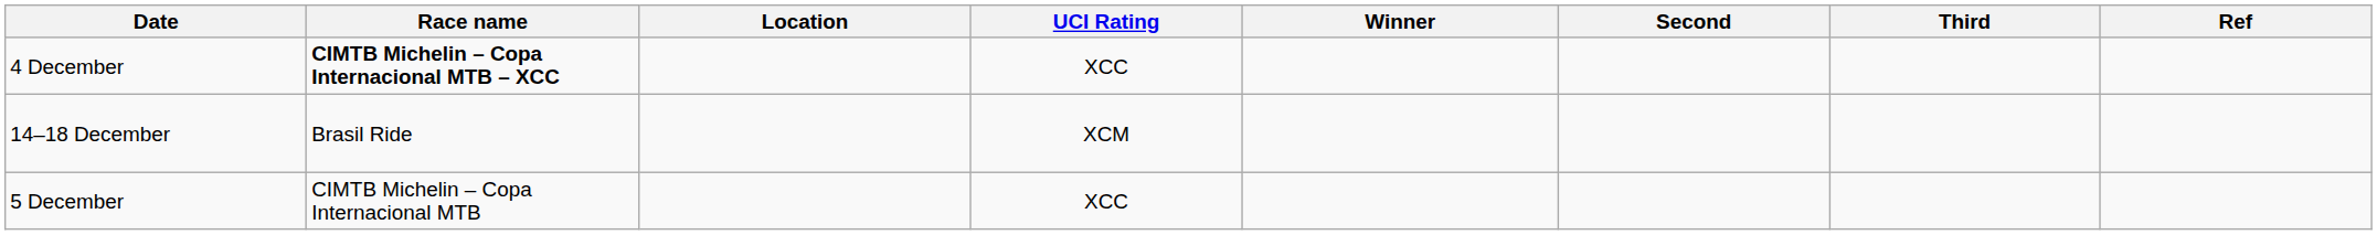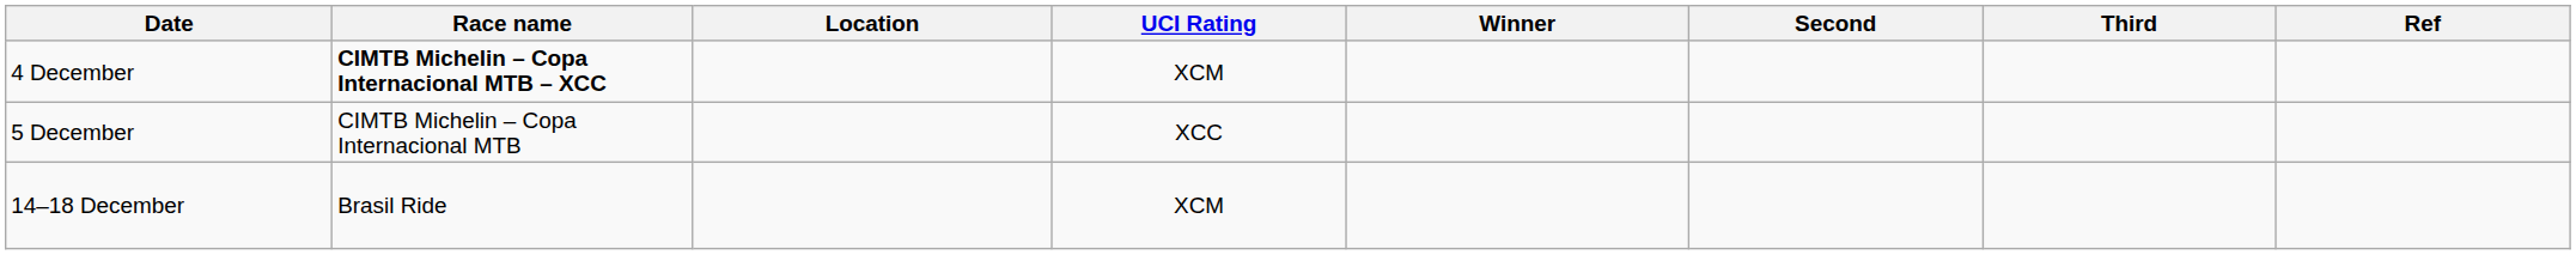 <table class="wikitable sortable" style="font-size:85%;">
 <tr>
 <th style="width:190px;">Date</th>
 <th style="width:210px;">Race name</th>
 <th style="width:210px;">Location</th>
 <th style="width:170px;"><a href='#'>UCI Rating</a></th>
 <th width=200px>Winner</th>
 <th style="width:170px;">Second</th>
 <th style="width:170px;">Third</th>
 <th style="width:170px;">Ref</th>
 </tr>
 <tr>
 <td>4 December</td>
 <td><strong>CIMTB Michelin – Copa Internacional MTB – XCC</strong></td>
+<td></td>
+<td align=center>XCM</td>
+<td><br></td>
+<td><br></td>
+<td><br></td>
+<td align=center></td>
+</tr>
+<tr>
+<td>5 December</td>
+<td>CIMTB Michelin – Copa Internacional MTB</td>
 <td></td>
 <td align=center>XCC</td>
 <td><br></td>
 <td><br></td>
 <td><br></td>
 <td align=center></td>
 </tr>
 <tr>
 <td>14–18 December</td>
 <td>Brasil Ride</td>
 <td></td>
 <td align=center>XCM</td>
 <td><br><br><br></td>
 <td><br><br><br></td>
 <td><br><br><br></td>
 <td align=center></td>
 </tr>
-<tr>
-<td>5 December</td>
-<td>CIMTB Michelin – Copa Internacional MTB</td>
-<td></td>
-<td align=center>XCC</td>
-<td><br></td>
-<td><br></td>
-<td><br></td>
-<td align=center></td>
-</tr>
 </table>
